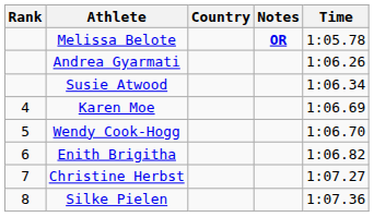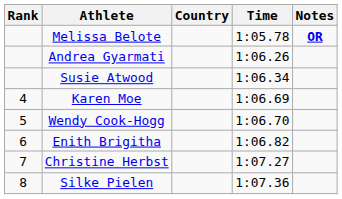 <table class="wikitable sortable" style="text-align:center">
 <tr>
 <th>Rank</th>
 <th>Athlete</th>
 <th>Country</th>
+<th>Time</th>
 <th>Notes</th>
-<th>Time</th>
 </tr>
 <tr>
 <td></td>
 <td><a href='#'>Melissa Belote</a></td>
 <td align=left></td>
+<td>1:05.78</td>
 <td><strong><a href='#'>OR</a></strong></td>
-<td>1:05.78</td>
 </tr>
 <tr>
 <td></td>
 <td><a href='#'>Andrea Gyarmati</a></td>
 <td align=left></td>
+<td>1:06.26</td>
 <td><strong>  </strong></td>
-<td>1:06.26</td>
 </tr>
 <tr>
 <td></td>
 <td><a href='#'>Susie Atwood</a></td>
 <td align=left></td>
+<td>1:06.34</td>
 <td><strong> </strong></td>
-<td>1:06.34</td>
 </tr>
 <tr>
 <td>4</td>
 <td><a href='#'>Karen Moe</a></td>
 <td align=left></td>
+<td>1:06.69</td>
 <td><strong> </strong></td>
-<td>1:06.69</td>
 </tr>
 <tr>
 <td>5</td>
 <td><a href='#'>Wendy Cook-Hogg</a></td>
 <td align=left></td>
+<td>1:06.70</td>
 <td><strong> </strong></td>
-<td>1:06.70</td>
 </tr>
 <tr>
 <td>6</td>
 <td><a href='#'>Enith Brigitha</a></td>
 <td align=left></td>
+<td>1:06.82</td>
 <td><strong> </strong></td>
-<td>1:06.82</td>
 </tr>
 <tr>
 <td>7</td>
 <td><a href='#'>Christine Herbst</a></td>
 <td align=left></td>
+<td>1:07.27</td>
 <td><strong> </strong></td>
-<td>1:07.27</td>
 </tr>
 <tr>
 <td>8</td>
 <td><a href='#'>Silke Pielen</a></td>
 <td align=left></td>
+<td>1:07.36</td>
 <td><strong> </strong></td>
-<td>1:07.36</td>
 </tr>
 </table>
